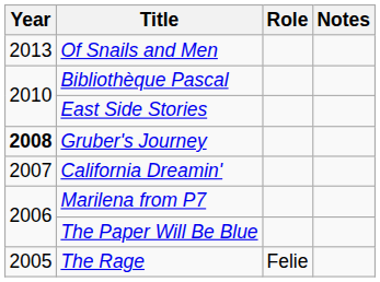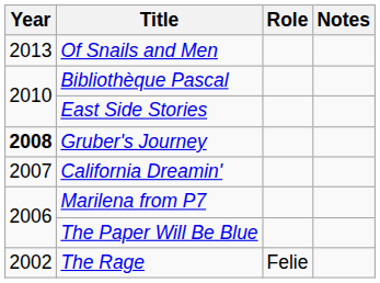 <table class="wikitable sortable">
 <tr>
 <th>Year</th>
 <th>Title</th>
 <th>Role</th>
 <th class="unsortable">Notes</th>
 </tr>
 <tr>
 <td>2013</td>
 <td><em><a href='#'>Of Snails and Men</a></em></td>
 <td></td>
 <td></td>
 </tr>
 <tr>
 <td rowspan=2>2010</td>
 <td><em><a href='#'>Bibliothèque Pascal</a></em></td>
 <td></td>
 <td></td>
 </tr>
 <tr>
 <td><em><a href='#'>East Side Stories</a></em></td>
 <td></td>
 <td></td>
 </tr>
 <tr>
 <td><strong>2008</strong></td>
 <td><em><a href='#'>Gruber's Journey</a></em></td>
 <td></td>
 <td></td>
 </tr>
 <tr>
 <td>2007</td>
 <td><em><a href='#'>California Dreamin'</a></em></td>
 <td></td>
 <td></td>
 </tr>
 <tr>
 <td rowspan=2>2006</td>
 <td><em><a href='#'>Marilena from P7</a></em></td>
 <td></td>
 <td></td>
 </tr>
 <tr>
 <td><em><a href='#'>The Paper Will Be Blue</a></em></td>
 <td></td>
 <td></td>
 </tr>
 <tr>
-<td>2005</td>
+<td>2002</td>
 <td><em><a href='#'>The Rage</a></em></td>
 <td>Felie</td>
 <td></td>
 </tr>
 </table>
